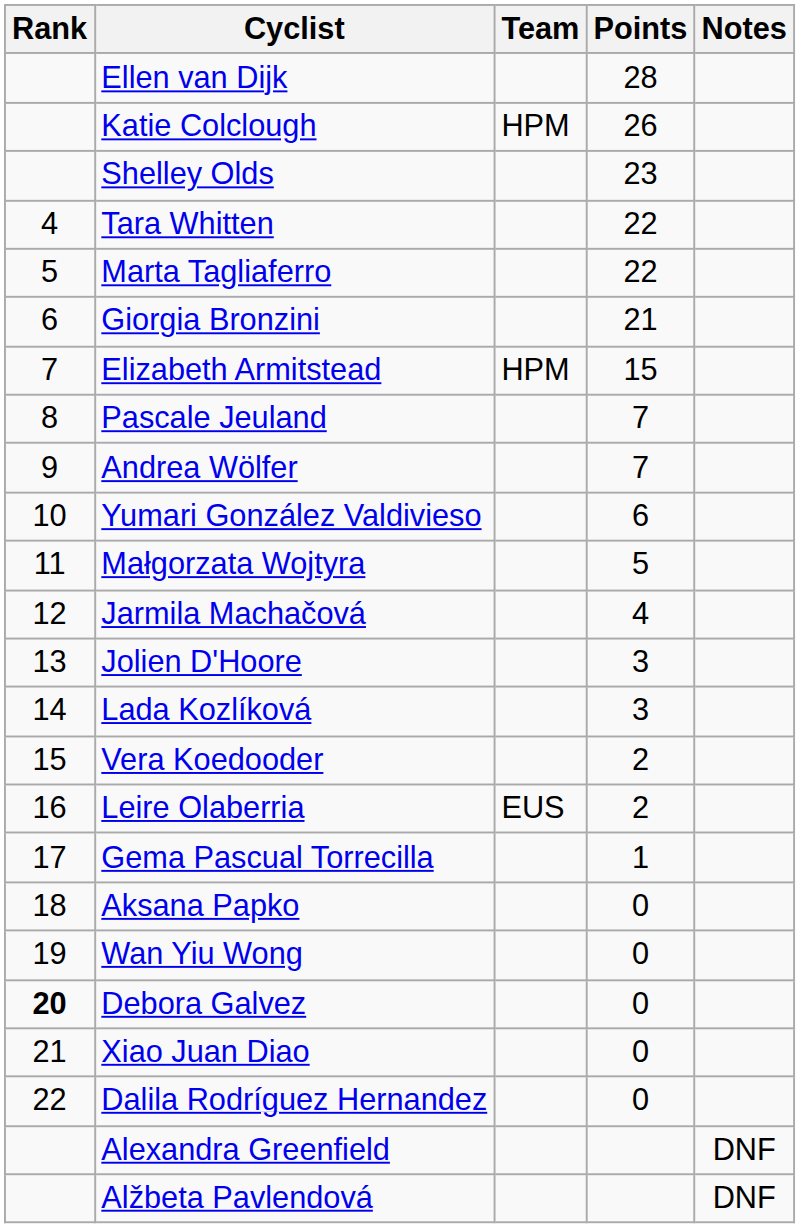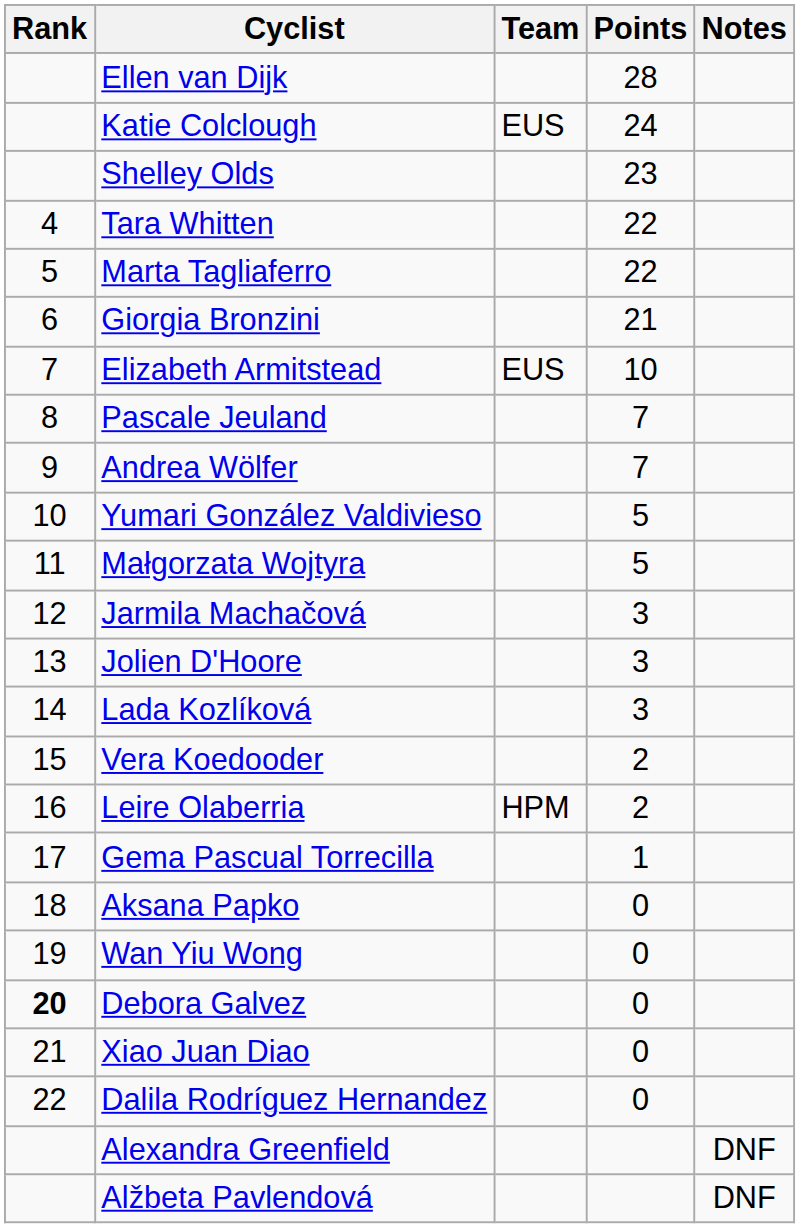 <table class="wikitable sortable" style="text-align:center;">
 <tr>
 <th>Rank</th>
 <th class="unsortable">Cyclist</th>
 <th>Team</th>
 <th class="unsortable">Points</th>
 <th>Notes</th>
 </tr>
 <tr>
 <td align=center></td>
 <td align=left><a href='#'>Ellen van Dijk</a></td>
 <td align=left></td>
 <td>28</td>
 <td></td>
 </tr>
 <tr>
 <td align=center></td>
 <td align=left><a href='#'>Katie Colclough</a></td>
-<td align=left>HPM</td>
-<td>26</td>
+<td align=left>EUS</td>
+<td>24</td>
 <td></td>
 </tr>
 <tr>
 <td align=center></td>
 <td align=left><a href='#'>Shelley Olds</a></td>
 <td align=left></td>
 <td>23</td>
 <td></td>
 </tr>
 <tr>
 <td align=center>4</td>
 <td align=left><a href='#'>Tara Whitten</a></td>
 <td align=left></td>
 <td>22</td>
 <td></td>
 </tr>
 <tr>
 <td align=center>5</td>
 <td align=left><a href='#'>Marta Tagliaferro</a></td>
 <td align=left></td>
 <td>22</td>
 <td></td>
 </tr>
 <tr>
 <td align=center>6</td>
 <td align=left><a href='#'>Giorgia Bronzini</a></td>
 <td align=left></td>
 <td>21</td>
 <td></td>
 </tr>
 <tr>
 <td align=center>7</td>
 <td align=left><a href='#'>Elizabeth Armitstead</a></td>
-<td align=left>HPM</td>
-<td>15</td>
+<td align=left>EUS</td>
+<td>10</td>
 <td></td>
 </tr>
 <tr>
 <td align=center>8</td>
 <td align=left><a href='#'>Pascale Jeuland</a></td>
 <td align=left></td>
 <td>7</td>
 <td></td>
 </tr>
 <tr>
 <td align=center>9</td>
 <td align=left><a href='#'>Andrea Wölfer</a></td>
 <td align=left></td>
 <td>7</td>
 <td></td>
 </tr>
 <tr>
 <td align=center>10</td>
 <td align=left><a href='#'>Yumari González Valdivieso</a></td>
 <td align=left></td>
-<td>6</td>
+<td>5</td>
 <td></td>
 </tr>
 <tr>
 <td align=center>11</td>
 <td align=left><a href='#'>Małgorzata Wojtyra</a></td>
 <td align=left></td>
 <td>5</td>
 <td></td>
 </tr>
 <tr>
 <td align=center>12</td>
 <td align=left><a href='#'>Jarmila Machačová</a></td>
 <td align=left></td>
-<td>4</td>
+<td>3</td>
 <td></td>
 </tr>
 <tr>
 <td align=center>13</td>
 <td align=left><a href='#'>Jolien D'Hoore</a></td>
 <td align=left></td>
 <td>3</td>
 <td></td>
 </tr>
 <tr>
 <td align=center>14</td>
 <td align=left><a href='#'>Lada Kozlíková</a></td>
 <td align=left></td>
 <td>3</td>
 <td></td>
 </tr>
 <tr>
 <td align=center>15</td>
 <td align=left><a href='#'>Vera Koedooder</a></td>
 <td align=left></td>
 <td>2</td>
 <td></td>
 </tr>
 <tr>
 <td align=center>16</td>
 <td align=left><a href='#'>Leire Olaberria</a></td>
-<td align=left>EUS</td>
+<td align=left>HPM</td>
 <td>2</td>
 <td></td>
 </tr>
 <tr>
 <td align=center>17</td>
 <td align=left><a href='#'>Gema Pascual Torrecilla</a></td>
 <td align=left></td>
 <td>1</td>
 <td></td>
 </tr>
 <tr>
 <td align=center>18</td>
 <td align=left><a href='#'>Aksana Papko</a></td>
 <td align=left></td>
 <td>0</td>
 <td></td>
 </tr>
 <tr>
 <td align=center>19</td>
 <td align=left><a href='#'>Wan Yiu Wong</a></td>
 <td align=left></td>
 <td>0</td>
 <td></td>
 </tr>
 <tr>
 <td align=center><strong>20</strong></td>
 <td align=left><a href='#'>Debora Galvez</a></td>
 <td align=left></td>
 <td>0</td>
 <td></td>
 </tr>
 <tr>
 <td align=center>21</td>
 <td align=left><a href='#'>Xiao Juan Diao</a></td>
 <td align=left></td>
 <td>0</td>
 <td></td>
 </tr>
 <tr>
 <td align=center>22</td>
 <td align=left><a href='#'>Dalila Rodríguez Hernandez</a></td>
 <td align=left></td>
 <td>0</td>
 <td></td>
 </tr>
 <tr>
 <td align=center></td>
 <td align=left><a href='#'>Alexandra Greenfield</a></td>
 <td align=left></td>
 <td></td>
 <td>DNF</td>
 </tr>
 <tr>
 <td align=center></td>
 <td align=left><a href='#'>Alžbeta Pavlendová</a></td>
 <td align=left></td>
 <td></td>
 <td>DNF</td>
 </tr>
 </table>
